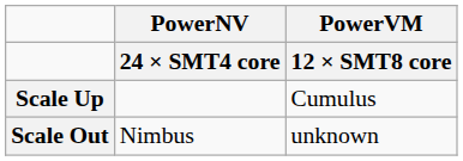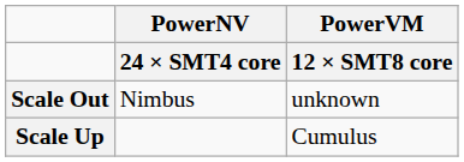 <table class="wikitable">
 <tr>
 <td></td>
 <th scope="col">PowerNV</th>
 <th scope="col">PowerVM</th>
 </tr>
 <tr>
 <td></td>
 <th>24 × SMT4 core</th>
 <th>12 × SMT8 core</th>
 </tr>
 <tr>
+<th scope="row">Scale Out</th>
+<td>Nimbus</td>
+<td>unknown</td>
+</tr>
+<tr>
 <th scope="row">Scale Up</th>
 <td></td>
 <td>Cumulus</td>
 </tr>
-<tr>
-<th scope="row">Scale Out</th>
-<td>Nimbus</td>
-<td>unknown</td>
-</tr>
 </table>
